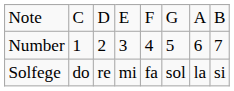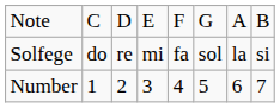 <table class="wikitable">
 <tr>
 <td>Note</td>
 <td>C</td>
 <td>D</td>
 <td>E</td>
 <td>F</td>
 <td>G</td>
 <td>A</td>
 <td>B</td>
 </tr>
 <tr>
+<td>Solfege</td>
+<td>do</td>
+<td>re</td>
+<td>mi</td>
+<td>fa</td>
+<td>sol</td>
+<td>la</td>
+<td>si</td>
+</tr>
+<tr>
 <td>Number</td>
 <td>1</td>
 <td>2</td>
 <td>3</td>
 <td>4</td>
 <td>5</td>
 <td>6</td>
 <td>7</td>
 </tr>
-<tr>
-<td>Solfege</td>
-<td>do</td>
-<td>re</td>
-<td>mi</td>
-<td>fa</td>
-<td>sol</td>
-<td>la</td>
-<td>si</td>
-</tr>
 </table>
